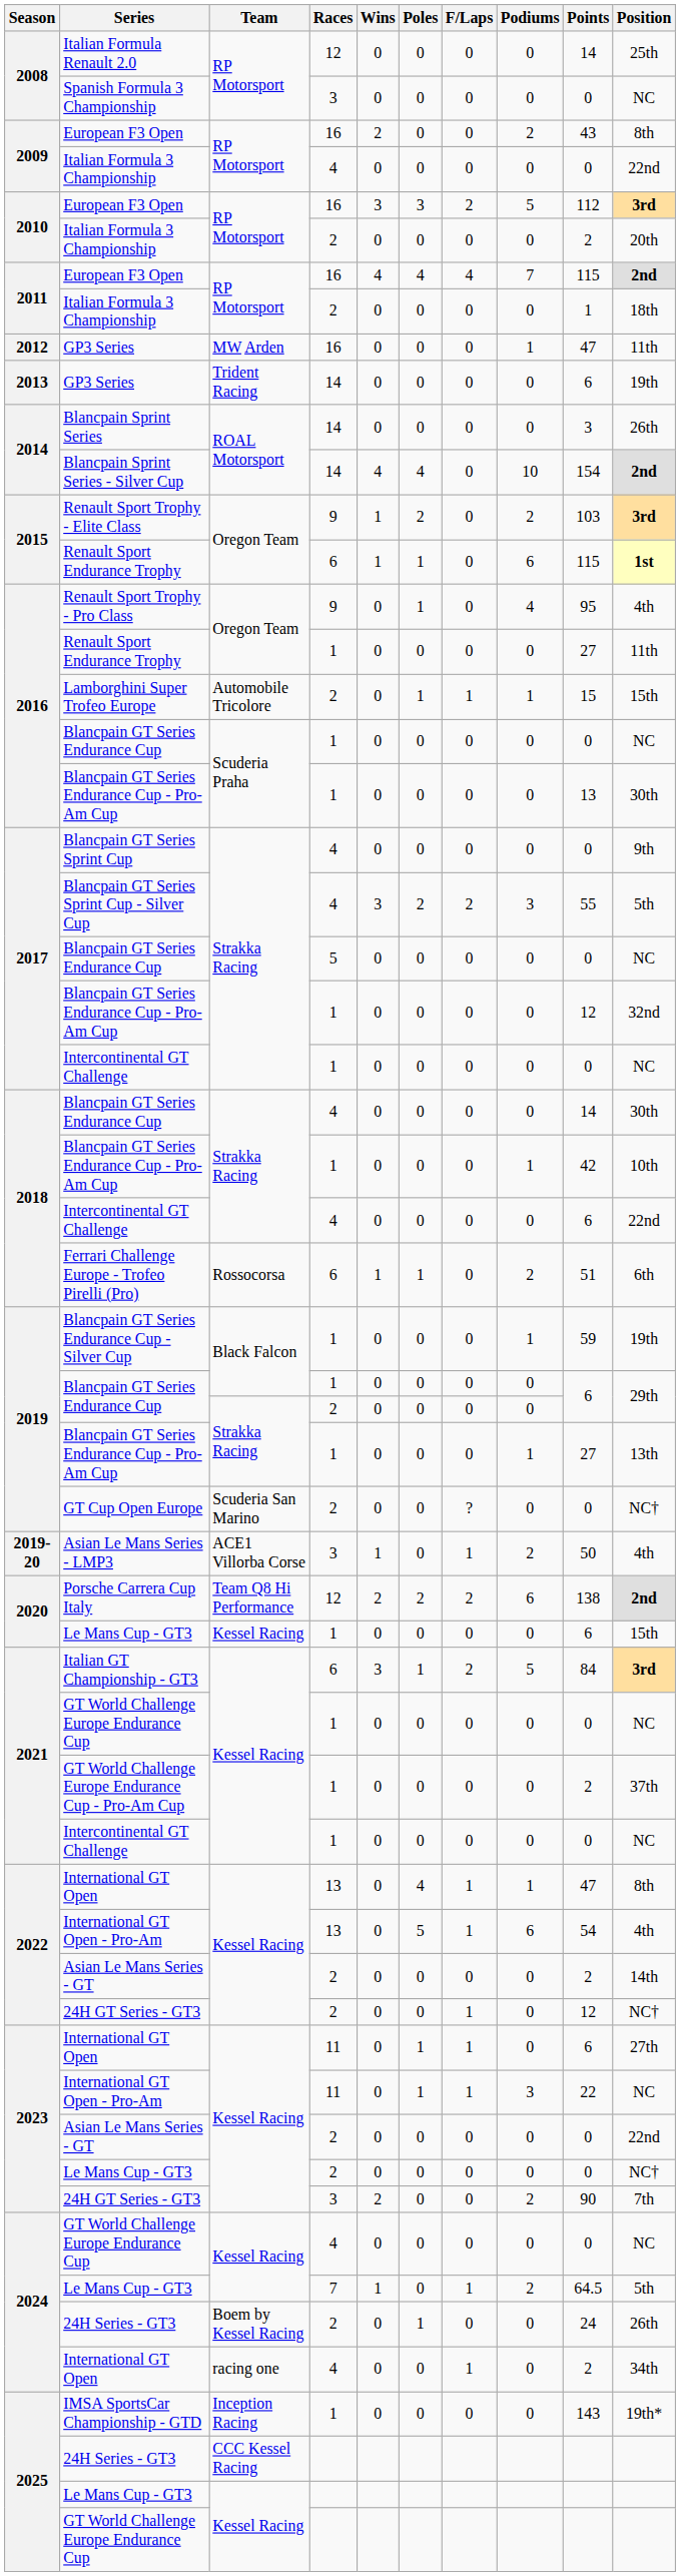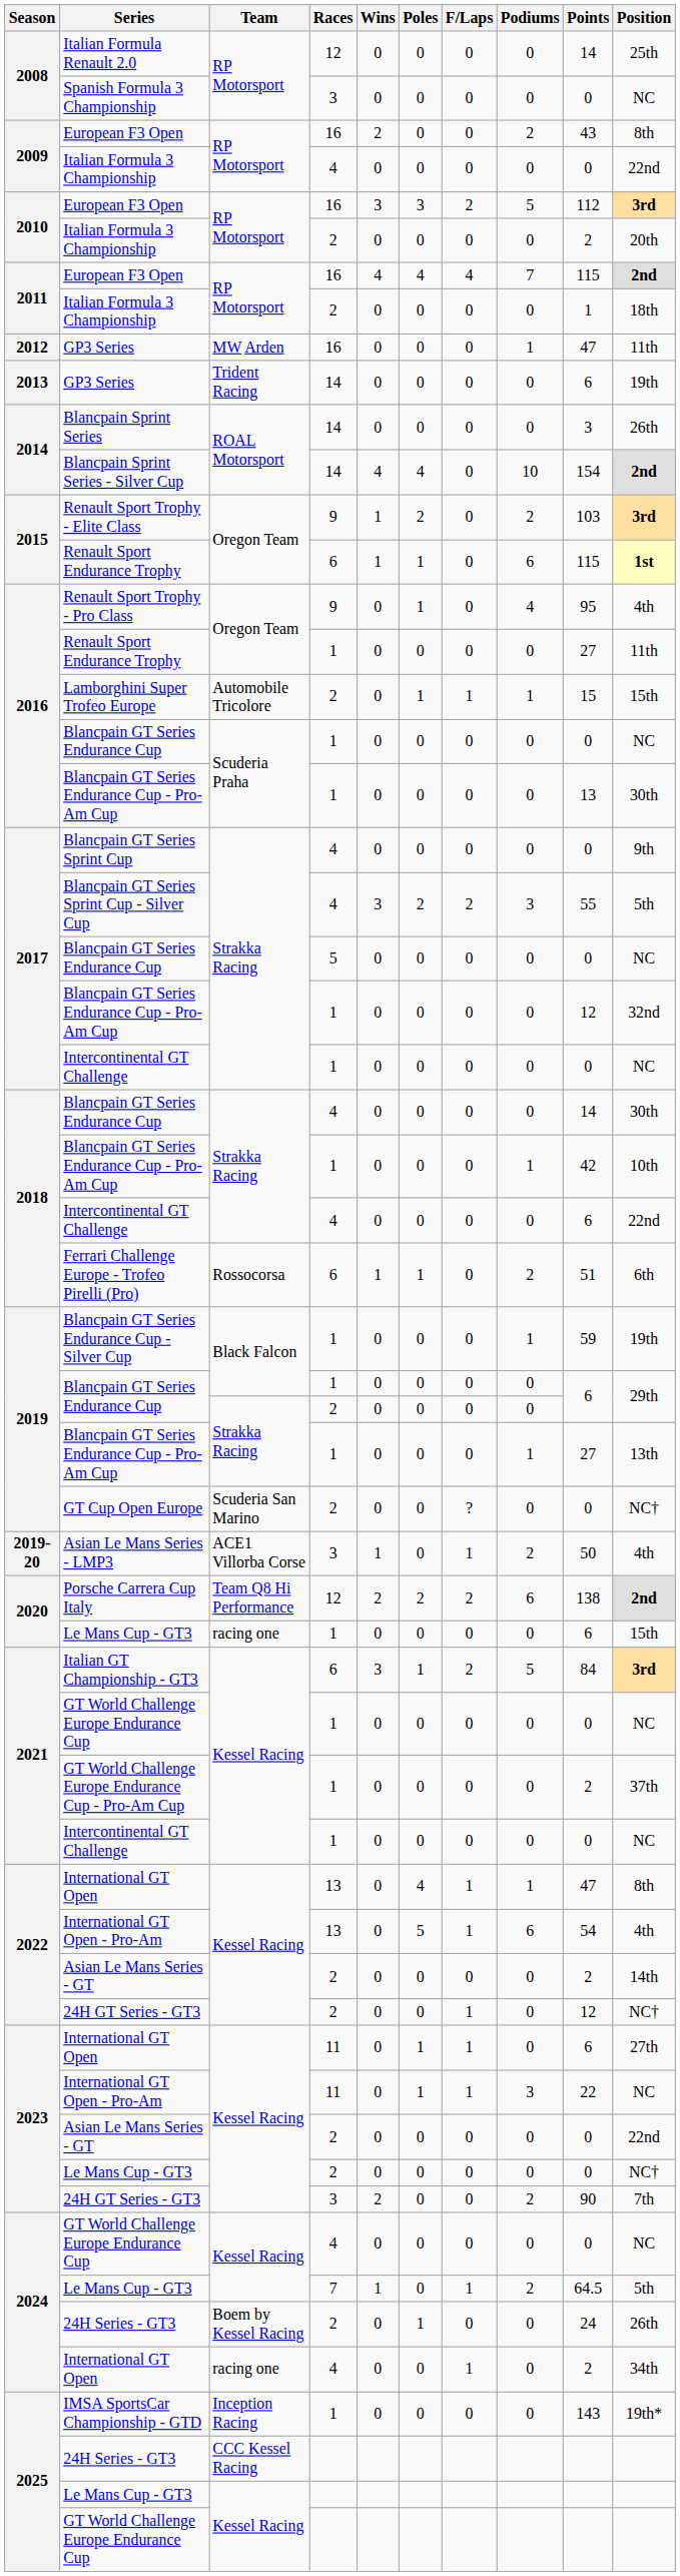 <table class="wikitable" style="font-size: 90%; text-align:center">
 <tr>
 <th>Season</th>
 <th>Series</th>
 <th>Team</th>
 <th>Races</th>
 <th>Wins</th>
 <th>Poles</th>
 <th>F/Laps</th>
 <th>Podiums</th>
 <th>Points</th>
 <th>Position</th>
 </tr>
 <tr>
 <th rowspan="2">2008</th>
 <td align=left><a href='#'>Italian Formula Renault 2.0</a></td>
 <td rowspan="2" align="left"><a href='#'>RP Motorsport</a></td>
 <td>12</td>
 <td>0</td>
 <td>0</td>
 <td>0</td>
 <td>0</td>
 <td>14</td>
 <td>25th</td>
 </tr>
 <tr>
 <td align=left><a href='#'>Spanish Formula 3 Championship</a></td>
 <td>3</td>
 <td>0</td>
 <td>0</td>
 <td>0</td>
 <td>0</td>
 <td>0</td>
 <td>NC</td>
 </tr>
 <tr>
 <th rowspan=2>2009</th>
 <td align=left><a href='#'>European F3 Open</a></td>
 <td align=left rowspan=2><a href='#'>RP Motorsport</a></td>
 <td>16</td>
 <td>2</td>
 <td>0</td>
 <td>0</td>
 <td>2</td>
 <td>43</td>
 <td>8th</td>
 </tr>
 <tr>
 <td align=left><a href='#'>Italian Formula 3 Championship</a></td>
 <td>4</td>
 <td>0</td>
 <td>0</td>
 <td>0</td>
 <td>0</td>
 <td>0</td>
 <td>22nd</td>
 </tr>
 <tr>
 <th rowspan=2>2010</th>
 <td align=left><a href='#'>European F3 Open</a></td>
 <td align=left rowspan=2><a href='#'>RP Motorsport</a></td>
 <td>16</td>
 <td>3</td>
 <td>3</td>
 <td>2</td>
 <td>5</td>
 <td>112</td>
 <td style="background:#FFDF9F;"><strong>3rd</strong></td>
 </tr>
 <tr>
 <td align=left><a href='#'>Italian Formula 3 Championship</a></td>
 <td>2</td>
 <td>0</td>
 <td>0</td>
 <td>0</td>
 <td>0</td>
 <td>2</td>
 <td>20th</td>
 </tr>
 <tr>
 <th rowspan=2>2011</th>
 <td align=left><a href='#'>European F3 Open</a></td>
 <td align=left rowspan=2><a href='#'>RP Motorsport</a></td>
 <td>16</td>
 <td>4</td>
 <td>4</td>
 <td>4</td>
 <td>7</td>
 <td>115</td>
 <td style="background:#DFDFDF;"><strong>2nd</strong></td>
 </tr>
 <tr>
 <td align=left><a href='#'>Italian Formula 3 Championship</a></td>
 <td>2</td>
 <td>0</td>
 <td>0</td>
 <td>0</td>
 <td>0</td>
 <td>1</td>
 <td>18th</td>
 </tr>
 <tr>
 <th>2012</th>
 <td align=left><a href='#'>GP3 Series</a></td>
 <td align=left><a href='#'>MW</a> <a href='#'>Arden</a></td>
 <td>16</td>
 <td>0</td>
 <td>0</td>
 <td>0</td>
 <td>1</td>
 <td>47</td>
 <td>11th</td>
 </tr>
 <tr>
 <th>2013</th>
 <td align=left><a href='#'>GP3 Series</a></td>
 <td align=left><a href='#'>Trident Racing</a></td>
 <td>14</td>
 <td>0</td>
 <td>0</td>
 <td>0</td>
 <td>0</td>
 <td>6</td>
 <td>19th</td>
 </tr>
 <tr>
 <th rowspan=2>2014</th>
 <td align=left><a href='#'>Blancpain Sprint Series</a></td>
 <td align=left rowspan=2><a href='#'>ROAL Motorsport</a></td>
 <td>14</td>
 <td>0</td>
 <td>0</td>
 <td>0</td>
 <td>0</td>
 <td>3</td>
 <td>26th</td>
 </tr>
 <tr>
 <td align=left><a href='#'>Blancpain Sprint Series - Silver Cup</a></td>
 <td>14</td>
 <td>4</td>
 <td>4</td>
 <td>0</td>
 <td>10</td>
 <td>154</td>
 <td style="background:#DFDFDF;"><strong>2nd</strong></td>
 </tr>
 <tr>
 <th rowspan=2>2015</th>
 <td align=left><a href='#'>Renault Sport Trophy - Elite Class</a></td>
 <td align=left rowspan=2>Oregon Team</td>
 <td>9</td>
 <td>1</td>
 <td>2</td>
 <td>0</td>
 <td>2</td>
 <td>103</td>
 <td style="background:#FFDF9F;"><strong>3rd</strong></td>
 </tr>
 <tr>
 <td align=left><a href='#'>Renault Sport Endurance Trophy</a></td>
 <td>6</td>
 <td>1</td>
 <td>1</td>
 <td>0</td>
 <td>6</td>
 <td>115</td>
 <td style="background:#FFFFBF;"><strong>1st</strong></td>
 </tr>
 <tr>
 <th rowspan="5">2016</th>
 <td align=left><a href='#'>Renault Sport Trophy - Pro Class</a></td>
 <td align=left rowspan=2>Oregon Team</td>
 <td>9</td>
 <td>0</td>
 <td>1</td>
 <td>0</td>
 <td>4</td>
 <td>95</td>
 <td>4th</td>
 </tr>
 <tr>
 <td align=left><a href='#'>Renault Sport Endurance Trophy</a></td>
 <td>1</td>
 <td>0</td>
 <td>0</td>
 <td>0</td>
 <td>0</td>
 <td>27</td>
 <td>11th</td>
 </tr>
 <tr>
 <td align=left><a href='#'>Lamborghini Super Trofeo Europe</a></td>
 <td align=left>Automobile Tricolore</td>
 <td>2</td>
 <td>0</td>
 <td>1</td>
 <td>1</td>
 <td>1</td>
 <td>15</td>
 <td>15th</td>
 </tr>
 <tr>
 <td align=left><a href='#'>Blancpain GT Series Endurance Cup</a></td>
 <td align=left rowspan=2>Scuderia Praha</td>
 <td>1</td>
 <td>0</td>
 <td>0</td>
 <td>0</td>
 <td>0</td>
 <td>0</td>
 <td>NC</td>
 </tr>
 <tr>
 <td align=left><a href='#'>Blancpain GT Series Endurance Cup - Pro-Am Cup</a></td>
 <td>1</td>
 <td>0</td>
 <td>0</td>
 <td>0</td>
 <td>0</td>
 <td>13</td>
 <td>30th</td>
 </tr>
 <tr>
 <th rowspan=5>2017</th>
 <td align=left><a href='#'>Blancpain GT Series Sprint Cup</a></td>
 <td rowspan="5" align="left"><a href='#'>Strakka Racing</a></td>
 <td>4</td>
 <td>0</td>
 <td>0</td>
 <td>0</td>
 <td>0</td>
 <td>0</td>
 <td>9th</td>
 </tr>
 <tr>
 <td align=left><a href='#'>Blancpain GT Series Sprint Cup - Silver Cup</a></td>
 <td>4</td>
 <td>3</td>
 <td>2</td>
 <td>2</td>
 <td>3</td>
 <td>55</td>
 <td>5th</td>
 </tr>
 <tr>
 <td align=left><a href='#'>Blancpain GT Series Endurance Cup</a></td>
 <td>5</td>
 <td>0</td>
 <td>0</td>
 <td>0</td>
 <td>0</td>
 <td>0</td>
 <td>NC</td>
 </tr>
 <tr>
 <td align=left><a href='#'>Blancpain GT Series Endurance Cup - Pro-Am Cup</a></td>
 <td>1</td>
 <td>0</td>
 <td>0</td>
 <td>0</td>
 <td>0</td>
 <td>12</td>
 <td>32nd</td>
 </tr>
 <tr>
 <td align=left><a href='#'>Intercontinental GT Challenge</a></td>
 <td>1</td>
 <td>0</td>
 <td>0</td>
 <td>0</td>
 <td>0</td>
 <td>0</td>
 <td>NC</td>
 </tr>
 <tr>
 <th rowspan="4">2018</th>
 <td align=left><a href='#'>Blancpain GT Series Endurance Cup</a></td>
 <td rowspan="3" align="left"><a href='#'>Strakka Racing</a></td>
 <td>4</td>
 <td>0</td>
 <td>0</td>
 <td>0</td>
 <td>0</td>
 <td>14</td>
 <td>30th</td>
 </tr>
 <tr>
 <td align=left><a href='#'>Blancpain GT Series Endurance Cup - Pro-Am Cup</a></td>
 <td>1</td>
 <td>0</td>
 <td>0</td>
 <td>0</td>
 <td>1</td>
 <td>42</td>
 <td>10th</td>
 </tr>
 <tr>
 <td align=left><a href='#'>Intercontinental GT Challenge</a></td>
 <td>4</td>
 <td>0</td>
 <td>0</td>
 <td>0</td>
 <td>0</td>
 <td>6</td>
 <td>22nd</td>
 </tr>
 <tr>
 <td align=left><a href='#'>Ferrari Challenge Europe - Trofeo Pirelli (Pro)</a></td>
 <td align=left>Rossocorsa</td>
 <td>6</td>
 <td>1</td>
 <td>1</td>
 <td>0</td>
 <td>2</td>
 <td>51</td>
 <td>6th</td>
 </tr>
 <tr>
 <th rowspan="5">2019</th>
 <td align=left><a href='#'>Blancpain GT Series Endurance Cup - Silver Cup</a></td>
 <td align=left rowspan=2>Black Falcon</td>
 <td>1</td>
 <td>0</td>
 <td>0</td>
 <td>0</td>
 <td>1</td>
 <td>59</td>
 <td>19th</td>
 </tr>
 <tr>
 <td align=left rowspan=2><a href='#'>Blancpain GT Series Endurance Cup</a></td>
 <td>1</td>
 <td>0</td>
 <td>0</td>
 <td>0</td>
 <td>0</td>
 <td rowspan=2>6</td>
 <td rowspan=2>29th</td>
 </tr>
 <tr>
 <td align=left rowspan=2><a href='#'>Strakka Racing</a></td>
 <td>2</td>
 <td>0</td>
 <td>0</td>
 <td>0</td>
 <td>0</td>
 </tr>
 <tr>
 <td align=left><a href='#'>Blancpain GT Series Endurance Cup - Pro-Am Cup</a></td>
 <td>1</td>
 <td>0</td>
 <td>0</td>
 <td>0</td>
 <td>1</td>
 <td>27</td>
 <td>13th</td>
 </tr>
 <tr>
 <td align=left><a href='#'>GT Cup Open Europe</a></td>
 <td align=left>Scuderia San Marino</td>
 <td>2</td>
 <td>0</td>
 <td>0</td>
 <td>?</td>
 <td>0</td>
 <td>0</td>
 <td>NC†</td>
 </tr>
 <tr>
 <th>2019-20</th>
 <td align=left><a href='#'>Asian Le Mans Series - LMP3</a></td>
 <td align=left>ACE1 Villorba Corse</td>
 <td>3</td>
 <td>1</td>
 <td>0</td>
 <td>1</td>
 <td>2</td>
 <td>50</td>
 <td>4th</td>
 </tr>
 <tr>
 <th rowspan="2">2020</th>
 <td align=left><a href='#'>Porsche Carrera Cup Italy</a></td>
 <td align=left><a href='#'>Team Q8 Hi Performance</a></td>
 <td>12</td>
 <td>2</td>
 <td>2</td>
 <td>2</td>
 <td>6</td>
 <td>138</td>
 <td style="background:#DFDFDF;"><strong>2nd</strong></td>
 </tr>
 <tr>
 <td align=left><a href='#'>Le Mans Cup - GT3</a></td>
-<td align=left><a href='#'>Kessel Racing</a></td>
+<td align=left>racing one</td>
 <td>1</td>
 <td>0</td>
 <td>0</td>
 <td>0</td>
 <td>0</td>
 <td>6</td>
 <td>15th</td>
 </tr>
 <tr>
 <th rowspan=4>2021</th>
 <td align=left><a href='#'>Italian GT Championship - GT3</a></td>
 <td rowspan=4 align=left><a href='#'>Kessel Racing</a></td>
 <td>6</td>
 <td>3</td>
 <td>1</td>
 <td>2</td>
 <td>5</td>
 <td>84</td>
 <td style="background:#FFDF9F;"><strong>3rd</strong></td>
 </tr>
 <tr>
 <td align=left><a href='#'>GT World Challenge Europe Endurance Cup</a></td>
 <td>1</td>
 <td>0</td>
 <td>0</td>
 <td>0</td>
 <td>0</td>
 <td>0</td>
 <td>NC</td>
 </tr>
 <tr>
 <td align=left><a href='#'>GT World Challenge Europe Endurance Cup - Pro-Am Cup</a></td>
 <td>1</td>
 <td>0</td>
 <td>0</td>
 <td>0</td>
 <td>0</td>
 <td>2</td>
 <td>37th</td>
 </tr>
 <tr>
 <td align=left><a href='#'>Intercontinental GT Challenge</a></td>
 <td>1</td>
 <td>0</td>
 <td>0</td>
 <td>0</td>
 <td>0</td>
 <td>0</td>
 <td>NC</td>
 </tr>
 <tr>
 <th rowspan="4">2022</th>
 <td align=left><a href='#'>International GT Open</a></td>
 <td rowspan="4" align="left"><a href='#'>Kessel Racing</a></td>
 <td>13</td>
 <td>0</td>
 <td>4</td>
 <td>1</td>
 <td>1</td>
 <td>47</td>
 <td>8th</td>
 </tr>
 <tr>
 <td align=left><a href='#'>International GT Open - Pro-Am</a></td>
 <td>13</td>
 <td>0</td>
 <td>5</td>
 <td>1</td>
 <td>6</td>
 <td>54</td>
 <td>4th</td>
 </tr>
 <tr>
 <td align=left><a href='#'>Asian Le Mans Series - GT</a></td>
 <td>2</td>
 <td>0</td>
 <td>0</td>
 <td>0</td>
 <td>0</td>
 <td>2</td>
 <td>14th</td>
 </tr>
 <tr>
 <td align=left><a href='#'>24H GT Series - GT3</a></td>
 <td>2</td>
 <td>0</td>
 <td>0</td>
 <td>1</td>
 <td>0</td>
 <td>12</td>
 <td>NC†</td>
 </tr>
 <tr>
 <th rowspan="5">2023</th>
 <td align=left><a href='#'>International GT Open</a></td>
 <td rowspan="5" align="left"><a href='#'>Kessel Racing</a></td>
 <td>11</td>
 <td>0</td>
 <td>1</td>
 <td>1</td>
 <td>0</td>
 <td>6</td>
 <td>27th</td>
 </tr>
 <tr>
 <td align=left><a href='#'>International GT Open - Pro-Am</a></td>
 <td>11</td>
 <td>0</td>
 <td>1</td>
 <td>1</td>
 <td>3</td>
 <td>22</td>
 <td>NC</td>
 </tr>
 <tr>
 <td align=left><a href='#'>Asian Le Mans Series - GT</a></td>
 <td>2</td>
 <td>0</td>
 <td>0</td>
 <td>0</td>
 <td>0</td>
 <td>0</td>
 <td>22nd</td>
 </tr>
 <tr>
 <td align=left><a href='#'>Le Mans Cup - GT3</a></td>
 <td>2</td>
 <td>0</td>
 <td>0</td>
 <td>0</td>
 <td>0</td>
 <td>0</td>
 <td>NC†</td>
 </tr>
 <tr>
 <td align=left><a href='#'>24H GT Series - GT3</a></td>
 <td>3</td>
 <td>2</td>
 <td>0</td>
 <td>0</td>
 <td>2</td>
 <td>90</td>
 <td>7th</td>
 </tr>
 <tr>
 <th rowspan="4">2024</th>
 <td align=left><a href='#'>GT World Challenge Europe Endurance Cup</a></td>
 <td rowspan="2" align="left"><a href='#'>Kessel Racing</a></td>
 <td>4</td>
 <td>0</td>
 <td>0</td>
 <td>0</td>
 <td>0</td>
 <td>0</td>
 <td>NC</td>
 </tr>
 <tr>
 <td align=left><a href='#'>Le Mans Cup - GT3</a></td>
 <td>7</td>
 <td>1</td>
 <td>0</td>
 <td>1</td>
 <td>2</td>
 <td>64.5</td>
 <td>5th</td>
 </tr>
 <tr>
 <td align=left><a href='#'>24H Series - GT3</a></td>
 <td align=left>Boem by <a href='#'>Kessel Racing</a></td>
 <td>2</td>
 <td>0</td>
 <td>1</td>
 <td>0</td>
 <td>0</td>
 <td>24</td>
 <td>26th</td>
 </tr>
 <tr>
 <td align=left><a href='#'>International GT Open</a></td>
 <td align=left>racing one</td>
 <td>4</td>
 <td>0</td>
 <td>0</td>
 <td>1</td>
 <td>0</td>
 <td>2</td>
 <td>34th</td>
 </tr>
 <tr>
 <th rowspan="4">2025</th>
 <td align=left><a href='#'>IMSA SportsCar Championship - GTD</a></td>
 <td align=left><a href='#'>Inception Racing</a></td>
 <td>1</td>
 <td>0</td>
 <td>0</td>
 <td>0</td>
 <td>0</td>
 <td>143</td>
 <td>19th*</td>
 </tr>
 <tr>
 <td align=left><a href='#'>24H Series - GT3</a></td>
 <td align=left><a href='#'>CCC Kessel Racing</a></td>
 <td></td>
 <td></td>
 <td></td>
 <td></td>
 <td></td>
 <td></td>
 <td></td>
 </tr>
 <tr>
 <td align=left><a href='#'>Le Mans Cup - GT3</a></td>
 <td rowspan="2" align="left"><a href='#'>Kessel Racing</a></td>
 <td></td>
 <td></td>
 <td></td>
 <td></td>
 <td></td>
 <td></td>
 <td></td>
 </tr>
 <tr>
 <td align=left><a href='#'>GT World Challenge Europe Endurance Cup</a></td>
 <td></td>
 <td></td>
 <td></td>
 <td></td>
 <td></td>
 <td></td>
 <td></td>
 </tr>
 </table>
